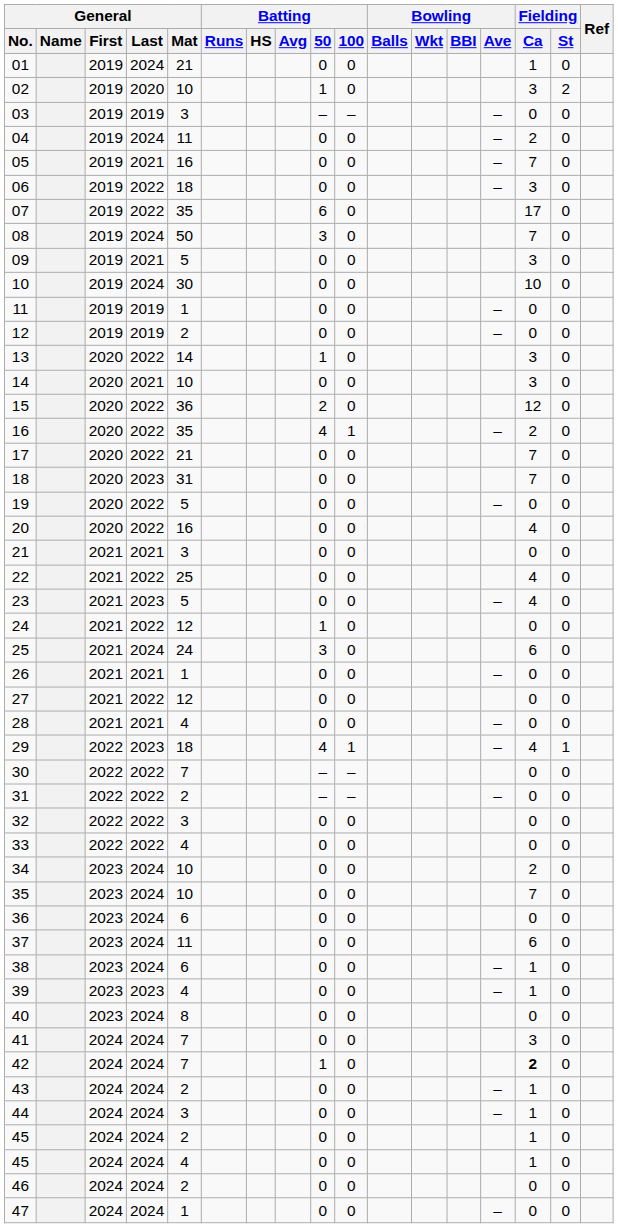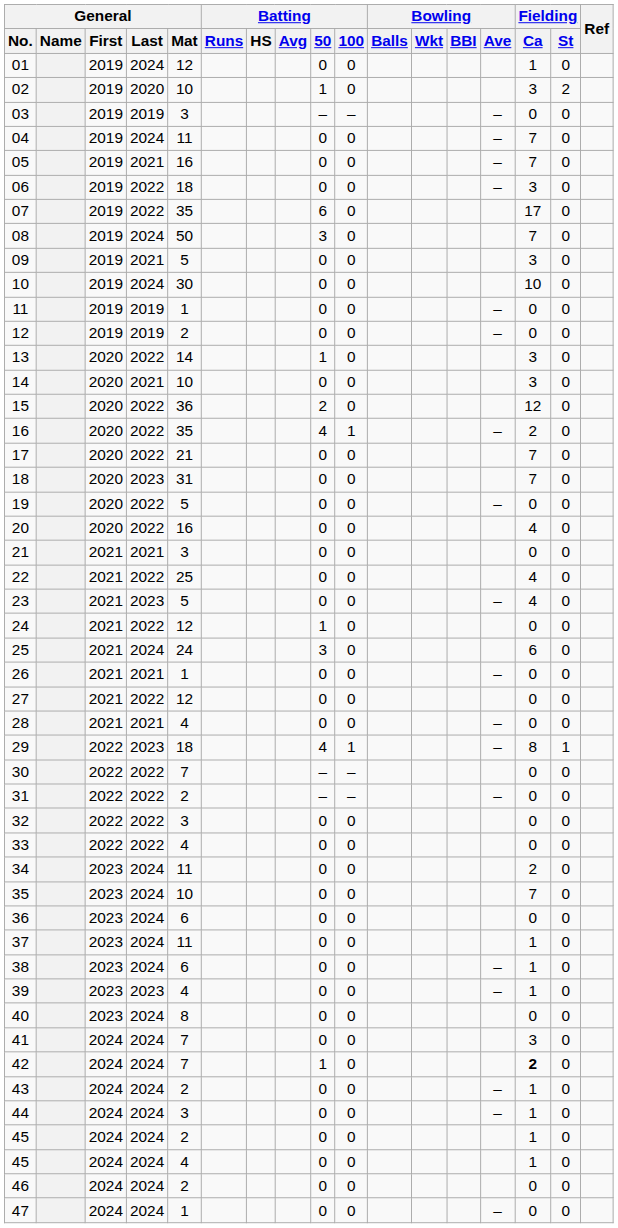 <table class="wikitable plainrowheaders sortable">
 <tr align="center">
 <th scope="col" colspan=5 class="unsortable">General</th>
 <th scope="col" colspan=5 class="unsortable"><a href='#'>Batting</a></th>
 <th scope="col" colspan=4 class="unsortable"><a href='#'>Bowling</a></th>
 <th scope="col" colspan=2 class="unsortable"><a href='#'>Fielding</a></th>
 <th scope="col" rowspan=2 class="unsortable">Ref</th>
 </tr>
 <tr align="center">
 <th scope="col">No.</th>
 <th scope="col">Name</th>
 <th scope="col">First</th>
 <th scope="col">Last</th>
 <th scope="col">Mat</th>
 <th scope="col"><a href='#'>Runs</a></th>
 <th scope="col">HS</th>
 <th scope="col"><a href='#'>Avg</a></th>
 <th scope="col"><a href='#'>50</a></th>
 <th scope="col"><a href='#'>100</a></th>
 <th scope="col"><a href='#'>Balls</a></th>
 <th scope="col"><a href='#'>Wkt</a></th>
 <th scope="col"><a href='#'>BBI</a></th>
 <th scope="col"><a href='#'>Ave</a></th>
 <th scope="col"><a href='#'>Ca</a></th>
 <th scope="col"><a href='#'>St</a></th>
 </tr>
 <tr align="center">
 <td><span>0</span>1</td>
 <th scope="row" align="left"></th>
 <td>2019</td>
 <td>2024</td>
-<td>21</td>
+<td>12</td>
 <td></td>
 <td></td>
 <td></td>
 <td>0</td>
 <td>0</td>
 <td></td>
 <td></td>
 <td></td>
 <td></td>
 <td>1</td>
 <td>0</td>
 <td></td>
 </tr>
 <tr align="center">
 <td><span>0</span>2</td>
 <th scope="row" align="left"></th>
 <td>2019</td>
 <td>2020</td>
 <td>10</td>
 <td></td>
 <td></td>
 <td></td>
 <td>1</td>
 <td>0</td>
 <td></td>
 <td></td>
 <td></td>
 <td></td>
 <td>3</td>
 <td>2</td>
 <td></td>
 </tr>
 <tr align="center">
 <td><span>0</span>3</td>
 <th scope="row" align="left"></th>
 <td>2019</td>
 <td>2019</td>
 <td>3</td>
 <td></td>
 <td></td>
 <td></td>
 <td>–</td>
 <td>–</td>
 <td></td>
 <td></td>
 <td></td>
 <td>–</td>
 <td>0</td>
 <td>0</td>
 <td></td>
 </tr>
 <tr align="center">
 <td><span>0</span>4</td>
 <th scope="row" align="left"></th>
 <td>2019</td>
 <td>2024</td>
 <td>11</td>
 <td></td>
 <td></td>
 <td></td>
 <td>0</td>
 <td>0</td>
 <td></td>
 <td></td>
 <td></td>
 <td>–</td>
-<td>2</td>
+<td>7</td>
 <td>0</td>
 <td></td>
 </tr>
 <tr align="center">
 <td><span>0</span>5</td>
 <th scope="row" align="left"></th>
 <td>2019</td>
 <td>2021</td>
 <td>16</td>
 <td></td>
 <td></td>
 <td></td>
 <td>0</td>
 <td>0</td>
 <td></td>
 <td></td>
 <td></td>
 <td>–</td>
 <td>7</td>
 <td>0</td>
 <td></td>
 </tr>
 <tr align="center">
 <td><span>0</span>6</td>
 <th scope="row" align="left"></th>
 <td>2019</td>
 <td>2022</td>
 <td>18</td>
 <td></td>
 <td></td>
 <td></td>
 <td>0</td>
 <td>0</td>
 <td></td>
 <td></td>
 <td></td>
 <td>–</td>
 <td>3</td>
 <td>0</td>
 <td></td>
 </tr>
 <tr align="center">
 <td><span>0</span>7</td>
 <th scope="row" align="left"></th>
 <td>2019</td>
 <td>2022</td>
 <td>35</td>
 <td></td>
 <td></td>
 <td></td>
 <td>6</td>
 <td>0</td>
 <td></td>
 <td></td>
 <td></td>
 <td></td>
 <td>17</td>
 <td>0</td>
 <td></td>
 </tr>
 <tr align="center">
 <td><span>0</span>8</td>
 <th scope="row" align="left"></th>
 <td>2019</td>
 <td>2024</td>
 <td>50</td>
 <td></td>
 <td></td>
 <td></td>
 <td>3</td>
 <td>0</td>
 <td></td>
 <td></td>
 <td></td>
 <td></td>
 <td>7</td>
 <td>0</td>
 <td></td>
 </tr>
 <tr align="center">
 <td><span>0</span>9</td>
 <th scope="row" align="left"></th>
 <td>2019</td>
 <td>2021</td>
 <td>5</td>
 <td></td>
 <td></td>
 <td></td>
 <td>0</td>
 <td>0</td>
 <td></td>
 <td></td>
 <td></td>
 <td></td>
 <td>3</td>
 <td>0</td>
 <td></td>
 </tr>
 <tr align="center">
 <td>10</td>
 <th scope="row" align="left"></th>
 <td>2019</td>
 <td>2024</td>
 <td>30</td>
 <td></td>
 <td></td>
 <td></td>
 <td>0</td>
 <td>0</td>
 <td></td>
 <td></td>
 <td></td>
 <td></td>
 <td>10</td>
 <td>0</td>
 <td></td>
 </tr>
 <tr align="center">
 <td>11</td>
 <th scope="row" align="left"></th>
 <td>2019</td>
 <td>2019</td>
 <td>1</td>
 <td></td>
 <td></td>
 <td></td>
 <td>0</td>
 <td>0</td>
 <td></td>
 <td></td>
 <td></td>
 <td>–</td>
 <td>0</td>
 <td>0</td>
 <td></td>
 </tr>
 <tr align="center">
 <td>12</td>
 <th scope="row" align="left"></th>
 <td>2019</td>
 <td>2019</td>
 <td>2</td>
 <td></td>
 <td></td>
 <td></td>
 <td>0</td>
 <td>0</td>
 <td></td>
 <td></td>
 <td></td>
 <td>–</td>
 <td>0</td>
 <td>0</td>
 <td></td>
 </tr>
 <tr align="center">
 <td>13</td>
 <th scope="row" align="left"></th>
 <td>2020</td>
 <td>2022</td>
 <td>14</td>
 <td></td>
 <td></td>
 <td></td>
 <td>1</td>
 <td>0</td>
 <td></td>
 <td></td>
 <td></td>
 <td></td>
 <td>3</td>
 <td>0</td>
 <td></td>
 </tr>
 <tr align="center">
 <td>14</td>
 <th scope="row" align="left"></th>
 <td>2020</td>
 <td>2021</td>
 <td>10</td>
 <td></td>
 <td></td>
 <td></td>
 <td>0</td>
 <td>0</td>
 <td></td>
 <td></td>
 <td></td>
 <td></td>
 <td>3</td>
 <td>0</td>
 <td></td>
 </tr>
 <tr align="center">
 <td>15</td>
 <th scope="row" align="left"></th>
 <td>2020</td>
 <td>2022</td>
 <td>36</td>
 <td></td>
 <td></td>
 <td></td>
 <td>2</td>
 <td>0</td>
 <td></td>
 <td></td>
 <td></td>
 <td></td>
 <td>12</td>
 <td>0</td>
 <td></td>
 </tr>
 <tr align="center">
 <td>16</td>
 <th scope="row" align="left"></th>
 <td>2020</td>
 <td>2022</td>
 <td>35</td>
 <td></td>
 <td></td>
 <td></td>
 <td>4</td>
 <td>1</td>
 <td></td>
 <td></td>
 <td></td>
 <td>–</td>
 <td>2</td>
 <td>0</td>
 <td></td>
 </tr>
 <tr align="center">
 <td>17</td>
 <th scope="row" align="left"></th>
 <td>2020</td>
 <td>2022</td>
 <td>21</td>
 <td></td>
 <td></td>
 <td></td>
 <td>0</td>
 <td>0</td>
 <td></td>
 <td></td>
 <td></td>
 <td></td>
 <td>7</td>
 <td>0</td>
 <td></td>
 </tr>
 <tr align="center">
 <td>18</td>
 <th scope="row" align="left"></th>
 <td>2020</td>
 <td>2023</td>
 <td>31</td>
 <td></td>
 <td></td>
 <td></td>
 <td>0</td>
 <td>0</td>
 <td></td>
 <td></td>
 <td></td>
 <td></td>
 <td>7</td>
 <td>0</td>
 <td></td>
 </tr>
 <tr align="center">
 <td>19</td>
 <th scope="row" align="left"></th>
 <td>2020</td>
 <td>2022</td>
 <td>5</td>
 <td></td>
 <td></td>
 <td></td>
 <td>0</td>
 <td>0</td>
 <td></td>
 <td></td>
 <td></td>
 <td>–</td>
 <td>0</td>
 <td>0</td>
 <td></td>
 </tr>
 <tr align="center">
 <td>20</td>
 <th scope="row" align="left"></th>
 <td>2020</td>
 <td>2022</td>
 <td>16</td>
 <td></td>
 <td></td>
 <td></td>
 <td>0</td>
 <td>0</td>
 <td></td>
 <td></td>
 <td></td>
 <td></td>
 <td>4</td>
 <td>0</td>
 <td></td>
 </tr>
 <tr align="center">
 <td>21</td>
 <th scope="row" align="left"></th>
 <td>2021</td>
 <td>2021</td>
 <td>3</td>
 <td></td>
 <td></td>
 <td></td>
 <td>0</td>
 <td>0</td>
 <td></td>
 <td></td>
 <td></td>
 <td></td>
 <td>0</td>
 <td>0</td>
 <td></td>
 </tr>
 <tr align="center">
 <td>22</td>
 <th scope="row" align="left"></th>
 <td>2021</td>
 <td>2022</td>
 <td>25</td>
 <td></td>
 <td></td>
 <td></td>
 <td>0</td>
 <td>0</td>
 <td></td>
 <td></td>
 <td></td>
 <td></td>
 <td>4</td>
 <td>0</td>
 <td></td>
 </tr>
 <tr align="center">
 <td>23</td>
 <th scope="row" align="left"></th>
 <td>2021</td>
 <td>2023</td>
 <td>5</td>
 <td></td>
 <td></td>
 <td></td>
 <td>0</td>
 <td>0</td>
 <td></td>
 <td></td>
 <td></td>
 <td>–</td>
 <td>4</td>
 <td>0</td>
 <td></td>
 </tr>
 <tr align="center">
 <td>24</td>
 <th scope="row" align="left"></th>
 <td>2021</td>
 <td>2022</td>
 <td>12</td>
 <td></td>
 <td></td>
 <td></td>
 <td>1</td>
 <td>0</td>
 <td></td>
 <td></td>
 <td></td>
 <td></td>
 <td>0</td>
 <td>0</td>
 <td></td>
 </tr>
 <tr align="center">
 <td>25</td>
 <th scope="row" align="left"></th>
 <td>2021</td>
 <td>2024</td>
 <td>24</td>
 <td></td>
 <td></td>
 <td></td>
 <td>3</td>
 <td>0</td>
 <td></td>
 <td></td>
 <td></td>
 <td></td>
 <td>6</td>
 <td>0</td>
 <td></td>
 </tr>
 <tr align="center">
 <td>26</td>
 <th scope="row" align="left"></th>
 <td>2021</td>
 <td>2021</td>
 <td>1</td>
 <td></td>
 <td></td>
 <td></td>
 <td>0</td>
 <td>0</td>
 <td></td>
 <td></td>
 <td></td>
 <td>–</td>
 <td>0</td>
 <td>0</td>
 <td></td>
 </tr>
 <tr align="center">
 <td>27</td>
 <th scope="row" align="left"></th>
 <td>2021</td>
 <td>2022</td>
 <td>12</td>
 <td></td>
 <td></td>
 <td></td>
 <td>0</td>
 <td>0</td>
 <td></td>
 <td></td>
 <td></td>
 <td></td>
 <td>0</td>
 <td>0</td>
 <td></td>
 </tr>
 <tr align="center">
 <td>28</td>
 <th scope="row" align="left"></th>
 <td>2021</td>
 <td>2021</td>
 <td>4</td>
 <td></td>
 <td></td>
 <td></td>
 <td>0</td>
 <td>0</td>
 <td></td>
 <td></td>
 <td></td>
 <td>–</td>
 <td>0</td>
 <td>0</td>
 <td></td>
 </tr>
 <tr align="center">
 <td>29</td>
 <th scope="row" align="left"></th>
 <td>2022</td>
 <td>2023</td>
 <td>18</td>
 <td></td>
 <td></td>
 <td></td>
 <td>4</td>
 <td>1</td>
 <td></td>
 <td></td>
 <td></td>
 <td>–</td>
-<td>4</td>
+<td>8</td>
 <td>1</td>
 <td></td>
 </tr>
 <tr align="center">
 <td>30</td>
 <th scope="row" align="left"></th>
 <td>2022</td>
 <td>2022</td>
 <td>7</td>
 <td></td>
 <td></td>
 <td></td>
 <td>–</td>
 <td>–</td>
 <td></td>
 <td></td>
 <td></td>
 <td></td>
 <td>0</td>
 <td>0</td>
 <td></td>
 </tr>
 <tr align="center">
 <td>31</td>
 <th scope="row" align="left"></th>
 <td>2022</td>
 <td>2022</td>
 <td>2</td>
 <td></td>
 <td></td>
 <td></td>
 <td>–</td>
 <td>–</td>
 <td></td>
 <td></td>
 <td></td>
 <td>–</td>
 <td>0</td>
 <td>0</td>
 <td></td>
 </tr>
 <tr align="center">
 <td>32</td>
 <th scope="row" align="left"></th>
 <td>2022</td>
 <td>2022</td>
 <td>3</td>
 <td></td>
 <td></td>
 <td></td>
 <td>0</td>
 <td>0</td>
 <td></td>
 <td></td>
 <td></td>
 <td></td>
 <td>0</td>
 <td>0</td>
 <td></td>
 </tr>
 <tr align="center">
 <td>33</td>
 <th scope="row" align="left"></th>
 <td>2022</td>
 <td>2022</td>
 <td>4</td>
 <td></td>
 <td></td>
 <td></td>
 <td>0</td>
 <td>0</td>
 <td></td>
 <td></td>
 <td></td>
 <td></td>
 <td>0</td>
 <td>0</td>
 <td></td>
 </tr>
 <tr align="center">
 <td>34</td>
 <th scope="row" align="left"></th>
 <td>2023</td>
 <td>2024</td>
-<td>10</td>
+<td>11</td>
 <td></td>
 <td></td>
 <td></td>
 <td>0</td>
 <td>0</td>
 <td></td>
 <td></td>
 <td></td>
 <td></td>
 <td>2</td>
 <td>0</td>
 <td></td>
 </tr>
 <tr align="center">
 <td>35</td>
 <th scope="row" align="left"></th>
 <td>2023</td>
 <td>2024</td>
 <td>10</td>
 <td></td>
 <td></td>
 <td></td>
 <td>0</td>
 <td>0</td>
 <td></td>
 <td></td>
 <td></td>
 <td></td>
 <td>7</td>
 <td>0</td>
 <td></td>
 </tr>
 <tr align="center">
 <td>36</td>
 <th scope="row" align="left"></th>
 <td>2023</td>
 <td>2024</td>
 <td>6</td>
 <td></td>
 <td></td>
 <td></td>
 <td>0</td>
 <td>0</td>
 <td></td>
 <td></td>
 <td></td>
 <td></td>
 <td>0</td>
 <td>0</td>
 <td></td>
 </tr>
 <tr align="center">
 <td>37</td>
 <th scope="row" align="left"></th>
 <td>2023</td>
 <td>2024</td>
 <td>11</td>
 <td></td>
 <td></td>
 <td></td>
 <td>0</td>
 <td>0</td>
 <td></td>
 <td></td>
 <td></td>
 <td></td>
-<td>6</td>
+<td>1</td>
 <td>0</td>
 <td></td>
 </tr>
 <tr align="center">
 <td>38</td>
 <th scope="row" align="left"></th>
 <td>2023</td>
 <td>2024</td>
 <td>6</td>
 <td></td>
 <td></td>
 <td></td>
 <td>0</td>
 <td>0</td>
 <td></td>
 <td></td>
 <td></td>
 <td>–</td>
 <td>1</td>
 <td>0</td>
 <td></td>
 </tr>
 <tr align="center">
 <td>39</td>
 <th scope="row" align="left"></th>
 <td>2023</td>
 <td>2023</td>
 <td>4</td>
 <td></td>
 <td></td>
 <td></td>
 <td>0</td>
 <td>0</td>
 <td></td>
 <td></td>
 <td></td>
 <td>–</td>
 <td>1</td>
 <td>0</td>
 <td></td>
 </tr>
 <tr align="center">
 <td>40</td>
 <th scope="row" align="left"></th>
 <td>2023</td>
 <td>2024</td>
 <td>8</td>
 <td></td>
 <td></td>
 <td></td>
 <td>0</td>
 <td>0</td>
 <td></td>
 <td></td>
 <td></td>
 <td></td>
 <td>0</td>
 <td>0</td>
 <td></td>
 </tr>
 <tr align="center">
 <td>41</td>
 <th scope="row" align="left"></th>
 <td>2024</td>
 <td>2024</td>
 <td>7</td>
 <td></td>
 <td></td>
 <td></td>
 <td>0</td>
 <td>0</td>
 <td></td>
 <td></td>
 <td></td>
 <td></td>
 <td>3</td>
 <td>0</td>
 <td></td>
 </tr>
 <tr align="center">
 <td>42</td>
 <th scope="row" align="left"></th>
 <td>2024</td>
 <td>2024</td>
 <td>7</td>
 <td></td>
 <td></td>
 <td></td>
 <td>1</td>
 <td>0</td>
 <td></td>
 <td></td>
 <td></td>
 <td></td>
 <td><strong>2</strong></td>
 <td>0</td>
 <td></td>
 </tr>
 <tr align="center">
 <td>43</td>
 <th scope="row" align="left"></th>
 <td>2024</td>
 <td>2024</td>
 <td>2</td>
 <td></td>
 <td></td>
 <td></td>
 <td>0</td>
 <td>0</td>
 <td></td>
 <td></td>
 <td></td>
 <td>–</td>
 <td>1</td>
 <td>0</td>
 <td></td>
 </tr>
 <tr align="center">
 <td>44</td>
 <th scope="row" align="left"></th>
 <td>2024</td>
 <td>2024</td>
 <td>3</td>
 <td></td>
 <td></td>
 <td></td>
 <td>0</td>
 <td>0</td>
 <td></td>
 <td></td>
 <td></td>
 <td>–</td>
 <td>1</td>
 <td>0</td>
 <td></td>
 </tr>
 <tr align="center">
 <td>45</td>
 <th scope="row" align="left"></th>
 <td>2024</td>
 <td>2024</td>
 <td>2</td>
 <td></td>
 <td></td>
 <td></td>
 <td>0</td>
 <td>0</td>
 <td></td>
 <td></td>
 <td></td>
 <td></td>
 <td>1</td>
 <td>0</td>
 <td></td>
 </tr>
 <tr align="center">
 <td>45</td>
 <th scope="row" align="left"></th>
 <td>2024</td>
 <td>2024</td>
 <td>4</td>
 <td></td>
 <td></td>
 <td></td>
 <td>0</td>
 <td>0</td>
 <td></td>
 <td></td>
 <td></td>
 <td></td>
 <td>1</td>
 <td>0</td>
 <td></td>
 </tr>
 <tr align="center">
 <td>46</td>
 <th scope="row" align="left"></th>
 <td>2024</td>
 <td>2024</td>
 <td>2</td>
 <td></td>
 <td></td>
 <td></td>
 <td>0</td>
 <td>0</td>
 <td></td>
 <td></td>
 <td></td>
 <td></td>
 <td>0</td>
 <td>0</td>
 <td></td>
 </tr>
 <tr align="center">
 <td>47</td>
 <th scope="row" align="left"></th>
 <td>2024</td>
 <td>2024</td>
 <td>1</td>
 <td></td>
 <td></td>
 <td></td>
 <td>0</td>
 <td>0</td>
 <td></td>
 <td></td>
 <td></td>
 <td>–</td>
 <td>0</td>
 <td>0</td>
 <td></td>
 </tr>
 </table>
